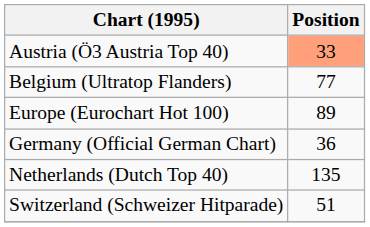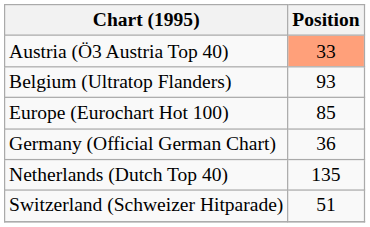 <table class="wikitable sortable">
 <tr>
 <th>Chart (1995)</th>
 <th>Position</th>
 </tr>
 <tr>
 <td>Austria (Ö3 Austria Top 40)</td>
 <td align="center" style="background: lightsalmon;">33</td>
 </tr>
 <tr>
 <td>Belgium (Ultratop Flanders)</td>
-<td align="center">77</td>
+<td align="center">93</td>
 </tr>
 <tr>
 <td>Europe (Eurochart Hot 100)</td>
-<td align="center">89</td>
+<td align="center">85</td>
 </tr>
 <tr>
 <td>Germany (Official German Chart)</td>
 <td align="center">36</td>
 </tr>
 <tr>
 <td>Netherlands (Dutch Top 40)</td>
 <td align="center">135</td>
 </tr>
 <tr>
 <td>Switzerland (Schweizer Hitparade)</td>
 <td align="center">51</td>
 </tr>
 <tr>
 </tr>
 </table>
